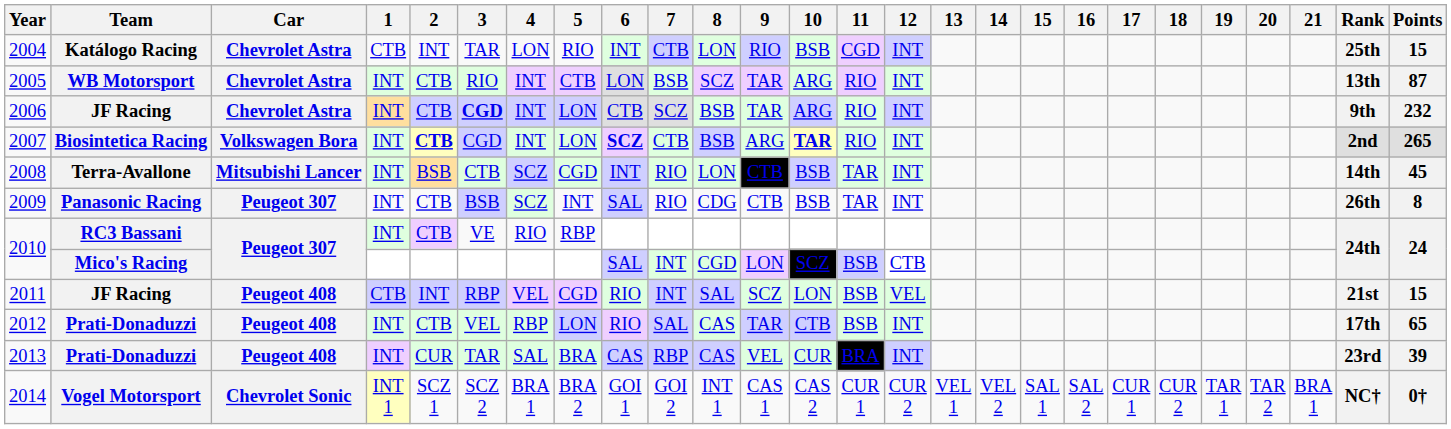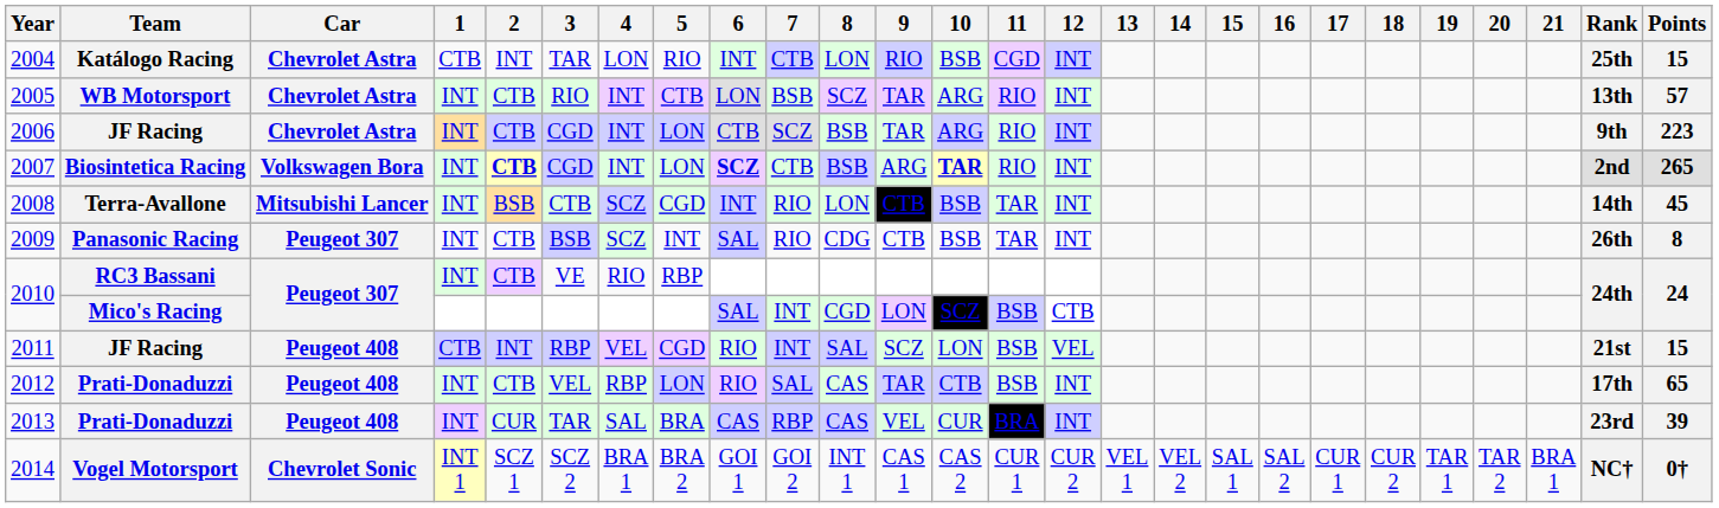 <table class="wikitable" style="text-align:center; font-size:85%">
 <tr>
 <th>Year</th>
 <th>Team</th>
 <th>Car</th>
 <th>1</th>
 <th>2</th>
 <th>3</th>
 <th>4</th>
 <th>5</th>
 <th>6</th>
 <th>7</th>
 <th>8</th>
 <th>9</th>
 <th>10</th>
 <th>11</th>
 <th>12</th>
 <th>13</th>
 <th>14</th>
 <th>15</th>
 <th>16</th>
 <th>17</th>
 <th>18</th>
 <th>19</th>
 <th>20</th>
 <th>21</th>
 <th>Rank</th>
 <th>Points</th>
 </tr>
 <tr>
 <td><a href='#'>2004</a></td>
 <th nowrap>Katálogo Racing</th>
 <th nowrap><a href='#'>Chevrolet Astra</a></th>
 <td><a href='#'>CTB</a></td>
 <td><a href='#'>INT</a></td>
 <td><a href='#'>TAR</a></td>
 <td><a href='#'>LON</a></td>
 <td><a href='#'>RIO</a></td>
 <td style="background:#dfffdf;"><a href='#'>INT</a><br></td>
 <td style="background:#cfcfff;"><a href='#'>CTB</a><br></td>
 <td style="background:#dfffdf;"><a href='#'>LON</a><br></td>
 <td style="background:#cfcfff;"><a href='#'>RIO</a><br></td>
 <td style="background:#dfffdf;"><a href='#'>BSB</a><br></td>
 <td style="background:#efcfff;"><a href='#'>CGD</a><br></td>
 <td style="background:#cfcfff;"><a href='#'>INT</a><br></td>
 <td></td>
 <td></td>
 <td></td>
 <td></td>
 <td></td>
 <td></td>
 <td></td>
 <td></td>
 <td></td>
 <th>25th</th>
 <th>15</th>
 </tr>
 <tr>
 <td><a href='#'>2005</a></td>
 <th nowrap><a href='#'>WB Motorsport</a></th>
 <th nowrap><a href='#'>Chevrolet Astra</a></th>
 <td style="background:#dfffdf;"><a href='#'>INT</a><br></td>
 <td style="background:#dfffdf;"><a href='#'>CTB</a><br></td>
 <td style="background:#dfffdf;"><a href='#'>RIO</a><br></td>
 <td style="background:#efcfff;"><a href='#'>INT</a><br></td>
 <td style="background:#efcfff;"><a href='#'>CTB</a><br></td>
 <td style="background:#dfdfdf;"><a href='#'>LON</a><br></td>
 <td style="background:#dfffdf;"><a href='#'>BSB</a><br></td>
 <td style="background:#efcfff;"><a href='#'>SCZ</a><br></td>
 <td style="background:#efcfff;"><a href='#'>TAR</a><br></td>
 <td style="background:#dfffdf;"><a href='#'>ARG</a><br></td>
 <td style="background:#efcfff;"><a href='#'>RIO</a><br></td>
 <td style="background:#dfffdf;"><a href='#'>INT</a><br></td>
 <td></td>
 <td></td>
 <td></td>
 <td></td>
 <td></td>
 <td></td>
 <td></td>
 <td></td>
 <td></td>
 <th>13th</th>
-<th>87</th>
+<th>57</th>
 </tr>
 <tr>
 <td><a href='#'>2006</a></td>
 <th nowrap>JF Racing</th>
 <th nowrap><a href='#'>Chevrolet Astra</a></th>
 <td style="background:#ffdf9f;"><a href='#'>INT</a><br></td>
 <td style="background:#cfcfff;"><a href='#'>CTB</a><br></td>
-<td style="background:#cfcfff;"><strong><a href='#'>CGD</a><br></strong></td>
+<td style="background:#cfcfff;"><a href='#'>CGD</a><br></td>
 <td style="background:#cfcfff;"><a href='#'>INT</a><br></td>
 <td style="background:#cfcfff;"><a href='#'>LON</a><br></td>
 <td style="background:#dfdfdf;"><a href='#'>CTB</a><br></td>
 <td style="background:#dfdfdf;"><a href='#'>SCZ</a><br></td>
 <td style="background:#dfffdf;"><a href='#'>BSB</a><br></td>
 <td style="background:#dfffdf;"><a href='#'>TAR</a><br></td>
 <td style="background:#cfcfff;"><a href='#'>ARG</a><br></td>
 <td style="background:#dfffdf;"><a href='#'>RIO</a><br></td>
 <td style="background:#cfcfff;"><a href='#'>INT</a><br></td>
 <td></td>
 <td></td>
 <td></td>
 <td></td>
 <td></td>
 <td></td>
 <td></td>
 <td></td>
 <td></td>
 <th>9th</th>
-<th>232</th>
+<th>223</th>
 </tr>
 <tr>
 <td><a href='#'>2007</a></td>
 <th nowrap><a href='#'>Biosintetica Racing</a></th>
 <th nowrap><a href='#'>Volkswagen Bora</a></th>
 <td style="background:#dfffdf;"><a href='#'>INT</a><br></td>
 <td style="background:#ffffbf;"><strong><a href='#'>CTB</a></strong><br></td>
 <td style="background:#cfcfff;"><a href='#'>CGD</a><br></td>
 <td style="background:#dfffdf;"><a href='#'>INT</a><br></td>
 <td style="background:#dfffdf;"><a href='#'>LON</a><br></td>
 <td style="background:#efcfff;"><strong><a href='#'>SCZ</a></strong><br></td>
 <td style="background:#dfffdf;"><a href='#'>CTB</a><br></td>
 <td style="background:#cfcfff;"><a href='#'>BSB</a><br></td>
 <td style="background:#dfffdf;"><a href='#'>ARG</a><br></td>
 <td style="background:#ffffbf;"><strong><a href='#'>TAR</a></strong><br></td>
 <td style="background:#dfffdf;"><a href='#'>RIO</a><br></td>
 <td style="background:#dfffdf;"><a href='#'>INT</a><br></td>
 <td></td>
 <td></td>
 <td></td>
 <td></td>
 <td></td>
 <td></td>
 <td></td>
 <td></td>
 <td></td>
 <td style="background:#DFDFDF;"><strong>2nd</strong></td>
 <td style="background:#DFDFDF;"><strong>265</strong></td>
 </tr>
 <tr>
 <td><a href='#'>2008</a></td>
 <th nowrap>Terra-Avallone</th>
 <th nowrap><a href='#'>Mitsubishi Lancer</a></th>
 <td style="background:#dfffdf;"><a href='#'>INT</a><br></td>
 <td style="background:#ffdf9f;"><a href='#'>BSB</a><br></td>
 <td style="background:#dfffdf;"><a href='#'>CTB</a><br></td>
 <td style="background:#cfcfff;"><a href='#'>SCZ</a><br></td>
 <td style="background:#dfffdf;"><a href='#'>CGD</a><br></td>
 <td style="background:#cfcfff;"><a href='#'>INT</a><br></td>
 <td style="background:#dfffdf;"><a href='#'>RIO</a><br></td>
 <td style="background:#dfffdf;"><a href='#'>LON</a><br></td>
 <td style="background:#000000; color:white"><a href='#'>CTB</a><br></td>
 <td style="background:#cfcfff;"><a href='#'>BSB</a><br></td>
 <td style="background:#dfffdf;"><a href='#'>TAR</a><br></td>
 <td style="background:#dfffdf;"><a href='#'>INT</a><br></td>
 <td></td>
 <td></td>
 <td></td>
 <td></td>
 <td></td>
 <td></td>
 <td></td>
 <td></td>
 <td></td>
 <th>14th</th>
 <th>45</th>
 </tr>
 <tr>
 <td><a href='#'>2009</a></td>
 <th nowrap><a href='#'>Panasonic Racing</a></th>
 <th nowrap><a href='#'>Peugeot 307</a></th>
 <td><a href='#'>INT</a></td>
 <td><a href='#'>CTB</a></td>
 <td style="background:#cfcfff;"><a href='#'>BSB</a><br></td>
 <td style="background:#dfffdf;"><a href='#'>SCZ</a><br></td>
 <td><a href='#'>INT</a></td>
 <td style="background:#cfcfff;"><a href='#'>SAL</a><br></td>
 <td><a href='#'>RIO</a></td>
 <td><a href='#'>CDG</a></td>
 <td><a href='#'>CTB</a></td>
 <td><a href='#'>BSB</a></td>
 <td><a href='#'>TAR</a></td>
 <td><a href='#'>INT</a></td>
 <td></td>
 <td></td>
 <td></td>
 <td></td>
 <td></td>
 <td></td>
 <td></td>
 <td></td>
 <td></td>
 <th>26th</th>
 <th>8</th>
 </tr>
 <tr>
 <td rowspan="2"><a href='#'>2010</a></td>
 <th nowrap><a href='#'>RC3 Bassani</a></th>
 <th rowspan="2" nowrap><a href='#'>Peugeot 307</a></th>
 <td style="background:#dfffdf;"><a href='#'>INT</a><br></td>
 <td style="background:#efcfff;"><a href='#'>CTB</a><br></td>
 <td><a href='#'>VE</a></td>
 <td><a href='#'>RIO</a></td>
 <td><a href='#'>RBP</a></td>
 <td style="background:#ffffff;"></td>
 <td style="background:#ffffff;"></td>
 <td style="background:#ffffff;"></td>
 <td style="background:#ffffff;"></td>
 <td style="background:#ffffff;"></td>
 <td style="background:#ffffff;"></td>
 <td style="background:#ffffff;"></td>
 <td></td>
 <td></td>
 <td></td>
 <td></td>
 <td></td>
 <td></td>
 <td></td>
 <td></td>
 <td></td>
 <th rowspan="2">24th</th>
 <th rowspan="2">24</th>
 </tr>
 <tr>
 <th nowrap><a href='#'>Mico's Racing</a></th>
 <td style="background:#ffffff;"></td>
 <td style="background:#ffffff;"></td>
 <td style="background:#ffffff;"></td>
 <td style="background:#ffffff;"></td>
 <td style="background:#ffffff;"></td>
 <td style="background:#cfcfff;"><a href='#'>SAL</a><br></td>
 <td style="background:#dfffdf;"><a href='#'>INT</a><br></td>
 <td style="background:#dfffdf;"><a href='#'>CGD</a><br></td>
 <td style="background:#efcfff;"><a href='#'>LON</a><br></td>
 <td style="background:black; color:white;"><a href='#'>SCZ</a><br></td>
 <td style="background:#cfcfff;"><a href='#'>BSB</a><br></td>
 <td style="background:#ffffff;"><a href='#'>CTB</a><br></td>
 <td></td>
 <td></td>
 <td></td>
 <td></td>
 <td></td>
 <td></td>
 <td></td>
 <td></td>
 <td></td>
 </tr>
 <tr>
 <td><a href='#'>2011</a></td>
 <th nowrap>JF Racing</th>
 <th nowrap><a href='#'>Peugeot 408</a></th>
 <td style="background:#cfcfff;"><a href='#'>CTB</a><br></td>
 <td style="background:#cfcfff;"><a href='#'>INT</a><br></td>
 <td style="background:#cfcfff;"><a href='#'>RBP</a><br></td>
 <td style="background:#efcfff;"><a href='#'>VEL</a><br></td>
 <td style="background:#efcfff;"><a href='#'>CGD</a><br></td>
 <td style="background:#dfffdf;"><a href='#'>RIO</a><br></td>
 <td style="background:#cfcfff;"><a href='#'>INT</a><br></td>
 <td style="background:#cfcfff;"><a href='#'>SAL</a><br></td>
 <td style="background:#dfffdf;"><a href='#'>SCZ</a><br></td>
 <td style="background:#dfffdf;"><a href='#'>LON</a><br></td>
 <td style="background:#dfffdf;"><a href='#'>BSB</a><br></td>
 <td style="background:#dfffdf;"><a href='#'>VEL</a><br></td>
 <td></td>
 <td></td>
 <td></td>
 <td></td>
 <td></td>
 <td></td>
 <td></td>
 <td></td>
 <td></td>
 <th>21st</th>
 <th>15</th>
 </tr>
 <tr>
 <td><a href='#'>2012</a></td>
 <th nowrap><a href='#'>Prati-Donaduzzi</a></th>
 <th nowrap><a href='#'>Peugeot 408</a></th>
 <td style="background:#dfffdf;"><a href='#'>INT</a><br></td>
 <td style="background:#dfffdf;"><a href='#'>CTB</a><br></td>
 <td style="background:#dfffdf;"><a href='#'>VEL</a><br></td>
 <td style="background:#dfffdf;"><a href='#'>RBP</a><br></td>
 <td style="background:#cfcfff;"><a href='#'>LON</a><br></td>
 <td style="background:#efcfff;"><a href='#'>RIO</a><br></td>
 <td style="background:#cfcfff;"><a href='#'>SAL</a><br></td>
 <td style="background:#DFFFDF;"><a href='#'>CAS</a><br></td>
 <td style="background:#cfcfff;"><a href='#'>TAR</a><br></td>
 <td style="background:#cfcfff;"><a href='#'>CTB</a><br></td>
 <td style="background:#DFFFDF;"><a href='#'>BSB</a><br></td>
 <td style="background:#DFFFDF;"><a href='#'>INT</a><br></td>
 <td></td>
 <td></td>
 <td></td>
 <td></td>
 <td></td>
 <td></td>
 <td></td>
 <td></td>
 <td></td>
 <th>17th</th>
 <th>65</th>
 </tr>
 <tr>
 <td><a href='#'>2013</a></td>
 <th nowrap><a href='#'>Prati-Donaduzzi</a></th>
 <th nowrap><a href='#'>Peugeot 408</a></th>
 <td style="background:#efcfff;"><a href='#'>INT</a><br></td>
 <td style="background:#DFFFDF;"><a href='#'>CUR</a><br></td>
 <td style="background:#DFFFDF;"><a href='#'>TAR</a><br></td>
 <td style="background:#DFFFDF;"><a href='#'>SAL</a><br></td>
 <td style="background:#DFFFDF;"><a href='#'>BRA</a><br></td>
 <td style="background:#cfcfff;"><a href='#'>CAS</a><br></td>
 <td style="background:#cfcfff;"><a href='#'>RBP</a><br></td>
 <td style="background:#cfcfff;"><a href='#'>CAS</a><br></td>
 <td style="background:#DFFFDF;"><a href='#'>VEL</a><br></td>
 <td style="background:#DFFFDF;"><a href='#'>CUR</a><br></td>
 <td style="background:black; color:white;"><a href='#'>BRA</a><br></td>
 <td style="background:#cfcfff;"><a href='#'>INT</a><br></td>
 <td></td>
 <td></td>
 <td></td>
 <td></td>
 <td></td>
 <td></td>
 <td></td>
 <td></td>
 <td></td>
 <th>23rd</th>
 <th>39</th>
 </tr>
 <tr>
 <td><a href='#'>2014</a></td>
 <th nowrap><a href='#'>Vogel Motorsport</a></th>
 <th nowrap><a href='#'>Chevrolet Sonic</a></th>
 <td style="background:#ffffbf;"><a href='#'>INT<br>1</a><br></td>
 <td><a href='#'>SCZ<br>1</a></td>
 <td><a href='#'>SCZ<br>2</a></td>
 <td><a href='#'>BRA<br>1</a></td>
 <td><a href='#'>BRA<br>2</a></td>
 <td><a href='#'>GOI<br>1</a></td>
 <td><a href='#'>GOI<br>2</a></td>
 <td><a href='#'>INT<br>1</a></td>
 <td><a href='#'>CAS<br>1</a></td>
 <td><a href='#'>CAS<br>2</a></td>
 <td><a href='#'>CUR<br>1</a></td>
 <td><a href='#'>CUR<br>2</a></td>
 <td><a href='#'>VEL<br>1</a></td>
 <td><a href='#'>VEL<br>2</a></td>
 <td><a href='#'>SAL<br>1</a></td>
 <td><a href='#'>SAL<br>2</a></td>
 <td><a href='#'>CUR<br>1</a></td>
 <td><a href='#'>CUR<br>2</a></td>
 <td><a href='#'>TAR<br>1</a></td>
 <td><a href='#'>TAR<br>2</a></td>
 <td><a href='#'>BRA<br>1</a></td>
 <th>NC†</th>
 <th>0†</th>
 </tr>
 </table>
